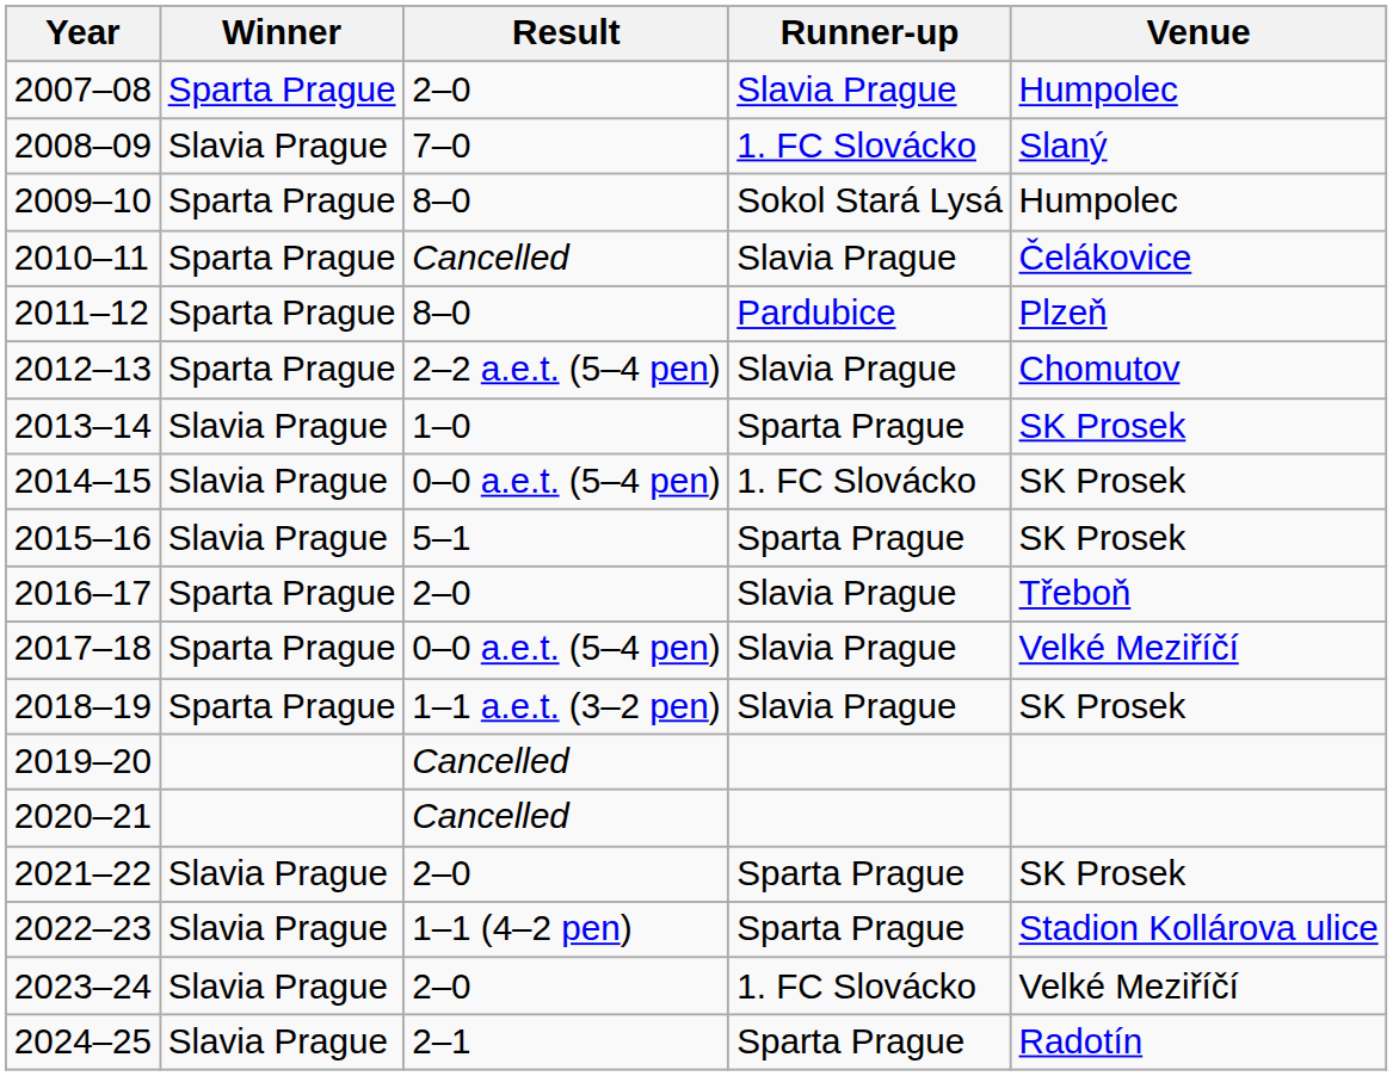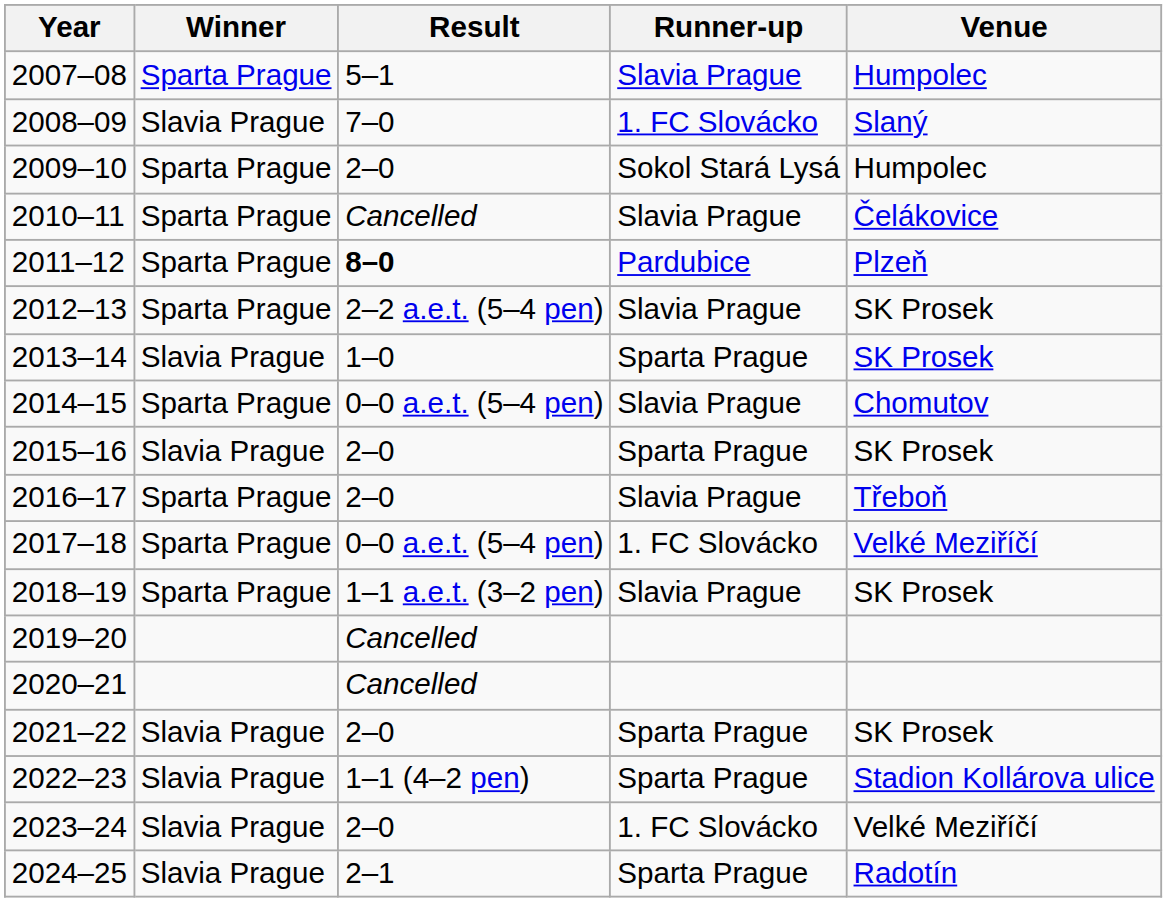 <table class="sortable wikitable">
 <tr>
 <th>Year</th>
 <th>Winner</th>
 <th>Result</th>
 <th>Runner-up</th>
 <th>Venue</th>
 </tr>
 <tr>
 <td>2007–08</td>
 <td><a href='#'>Sparta Prague</a></td>
-<td>2–0</td>
+<td>5–1</td>
 <td><a href='#'>Slavia Prague</a></td>
 <td><a href='#'>Humpolec</a></td>
 </tr>
 <tr>
 <td>2008–09</td>
 <td>Slavia Prague</td>
 <td>7–0</td>
 <td><a href='#'>1. FC Slovácko</a></td>
 <td><a href='#'>Slaný</a></td>
 </tr>
 <tr>
 <td>2009–10</td>
 <td>Sparta Prague</td>
-<td>8–0</td>
+<td>2–0</td>
 <td>Sokol Stará Lysá</td>
 <td>Humpolec</td>
 </tr>
 <tr>
 <td>2010–11</td>
 <td>Sparta Prague</td>
 <td><em>Cancelled</em></td>
 <td>Slavia Prague</td>
 <td><a href='#'>Čelákovice</a></td>
 </tr>
 <tr>
 <td>2011–12</td>
 <td>Sparta Prague</td>
-<td>8–0</td>
+<td><strong>8–0</strong></td>
 <td><a href='#'>Pardubice</a></td>
 <td><a href='#'>Plzeň</a></td>
 </tr>
 <tr>
 <td>2012–13</td>
 <td>Sparta Prague</td>
 <td>2–2 <a href='#'>a.e.t.</a> (5–4 <a href='#'>pen</a>)</td>
 <td>Slavia Prague</td>
-<td><a href='#'>Chomutov</a></td>
+<td>SK Prosek</td>
 </tr>
 <tr>
 <td>2013–14</td>
 <td>Slavia Prague</td>
 <td>1–0</td>
 <td>Sparta Prague</td>
 <td><a href='#'>SK Prosek</a></td>
 </tr>
 <tr>
 <td>2014–15</td>
+<td>Sparta Prague</td>
+<td>0–0 <a href='#'>a.e.t.</a> (5–4 <a href='#'>pen</a>)</td>
 <td>Slavia Prague</td>
-<td>0–0 <a href='#'>a.e.t.</a> (5–4 <a href='#'>pen</a>)</td>
-<td>1. FC Slovácko</td>
-<td>SK Prosek</td>
+<td><a href='#'>Chomutov</a></td>
 </tr>
 <tr>
 <td>2015–16</td>
 <td>Slavia Prague</td>
-<td>5–1</td>
+<td>2–0</td>
 <td>Sparta Prague</td>
 <td>SK Prosek</td>
 </tr>
 <tr>
 <td>2016–17</td>
 <td>Sparta Prague</td>
 <td>2–0</td>
 <td>Slavia Prague</td>
 <td><a href='#'>Třeboň</a></td>
 </tr>
 <tr>
 <td>2017–18</td>
 <td>Sparta Prague</td>
 <td>0–0 <a href='#'>a.e.t.</a> (5–4 <a href='#'>pen</a>)</td>
-<td>Slavia Prague</td>
+<td>1. FC Slovácko</td>
 <td><a href='#'>Velké Meziříčí</a></td>
 </tr>
 <tr>
 <td>2018–19</td>
 <td>Sparta Prague</td>
 <td>1–1 <a href='#'>a.e.t.</a> (3–2 <a href='#'>pen</a>)</td>
 <td>Slavia Prague</td>
 <td>SK Prosek</td>
 </tr>
 <tr>
 <td>2019–20</td>
 <td></td>
 <td><em>Cancelled</em></td>
 <td></td>
 <td></td>
 </tr>
 <tr>
 <td>2020–21</td>
 <td></td>
 <td><em>Cancelled</em></td>
 <td></td>
 <td></td>
 </tr>
 <tr>
 <td>2021–22</td>
 <td>Slavia Prague</td>
 <td>2–0</td>
 <td>Sparta Prague</td>
 <td>SK Prosek</td>
 </tr>
 <tr>
 <td>2022–23</td>
 <td>Slavia Prague</td>
 <td>1–1 (4–2 <a href='#'>pen</a>)</td>
 <td>Sparta Prague</td>
 <td><a href='#'>Stadion Kollárova ulice</a></td>
 </tr>
 <tr>
 <td>2023–24</td>
 <td>Slavia Prague</td>
 <td>2–0</td>
 <td>1. FC Slovácko</td>
 <td>Velké Meziříčí</td>
 </tr>
 <tr>
 <td>2024–25</td>
 <td>Slavia Prague</td>
 <td>2–1</td>
 <td>Sparta Prague</td>
 <td><a href='#'>Radotín</a></td>
 </tr>
 </table>
